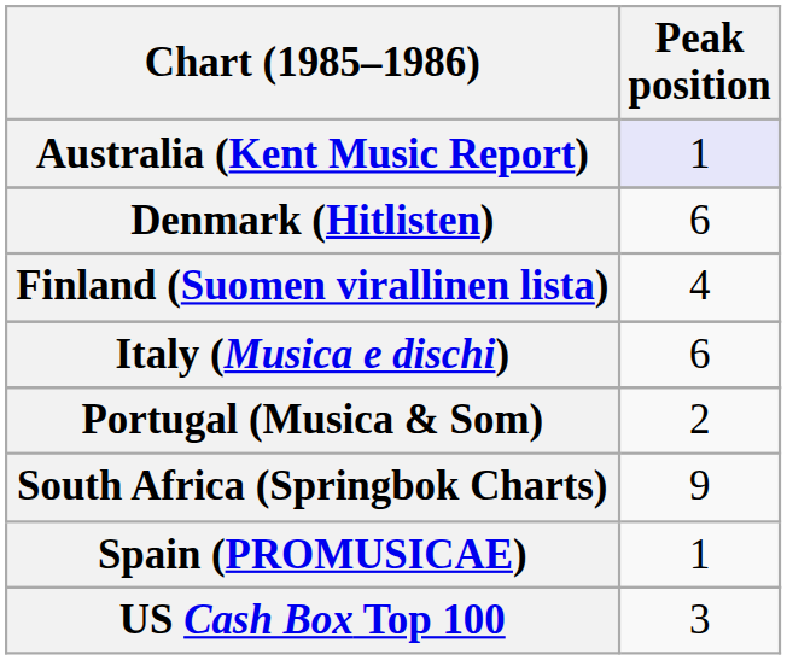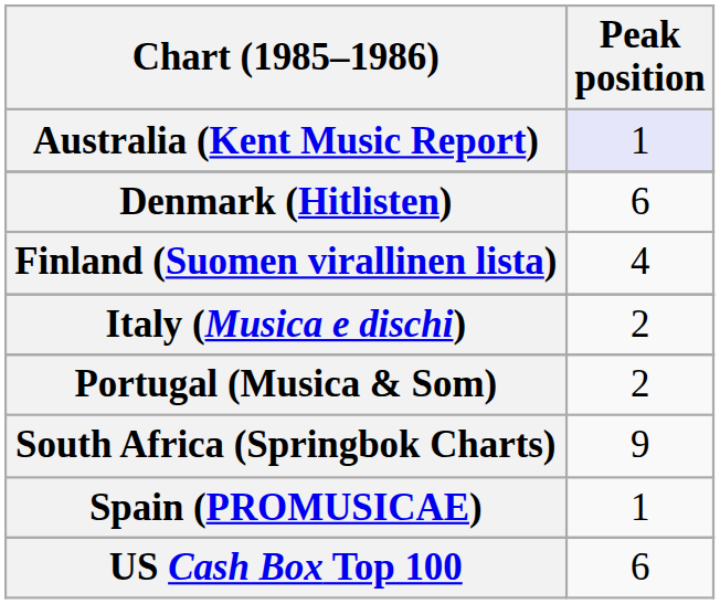 <table class="wikitable sortable plainrowheaders" style="text-align:center;">
 <tr>
 <th scope="col">Chart (1985–1986)</th>
 <th scope="col">Peak<br>position</th>
 </tr>
 <tr>
 <th scope="row">Australia (<a href='#'>Kent Music Report</a>)</th>
 <td style="background: lavender;">1</td>
 </tr>
 <tr>
 </tr>
 <tr>
 </tr>
 <tr>
 </tr>
 <tr>
 </tr>
 <tr>
 <th scope="row">Denmark (<a href='#'>Hitlisten</a>)</th>
 <td>6</td>
 </tr>
 <tr>
 <th scope="row">Finland (<a href='#'>Suomen virallinen lista</a>)</th>
 <td>4</td>
 </tr>
 <tr>
 </tr>
 <tr>
 </tr>
 <tr>
 <th scope="row">Italy (<em><a href='#'>Musica e dischi</a></em>)</th>
-<td>6</td>
+<td>2</td>
 </tr>
 <tr>
 </tr>
 <tr>
 </tr>
 <tr>
 </tr>
 <tr>
 </tr>
 <tr>
 <th scope="row">Portugal (Musica & Som)</th>
 <td>2</td>
 </tr>
 <tr>
 <th scope="row">South Africa (Springbok Charts)</th>
 <td>9</td>
 </tr>
 <tr>
 <th scope="row">Spain (<a href='#'>PROMUSICAE</a>)</th>
 <td>1</td>
 </tr>
 <tr>
 </tr>
 <tr>
 </tr>
 <tr>
 </tr>
 <tr>
 </tr>
 <tr>
 </tr>
 <tr>
 </tr>
 <tr>
 </tr>
 <tr>
 </tr>
 <tr>
 </tr>
 <tr>
 <th scope="row">US <a href='#'><em>Cash Box</em> Top 100</a></th>
-<td>3</td>
+<td>6</td>
 </tr>
 </table>
